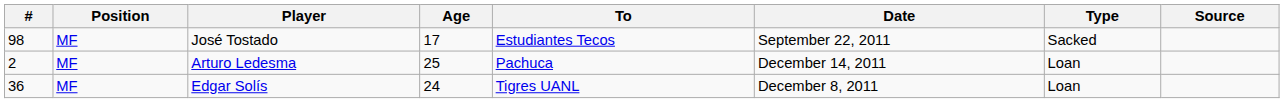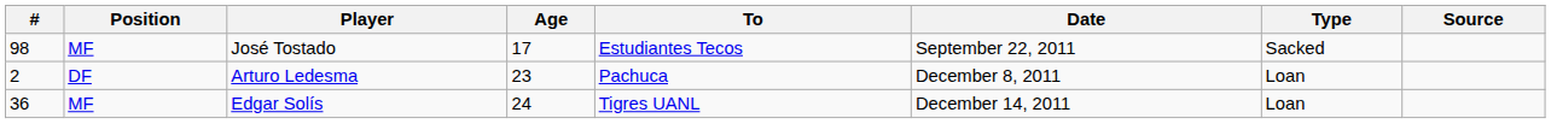 <table class="wikitable sortable" style="width:83%; text-align:center; font-size:95%; text-align:left;">
 <tr>
 <th><strong>#</strong></th>
 <th><strong>Position</strong></th>
 <th><strong>Player</strong></th>
 <th><strong>Age</strong></th>
 <th><strong>To</strong></th>
 <th><strong>Date</strong></th>
 <th><strong>Type</strong></th>
 <th><strong>Source</strong></th>
 </tr>
 <tr>
 <td>98</td>
 <td><a href='#'>MF</a></td>
 <td> José Tostado</td>
 <td>17</td>
 <td> <a href='#'>Estudiantes Tecos</a></td>
 <td>September 22, 2011</td>
 <td>Sacked</td>
 <td></td>
 </tr>
 <tr>
 <td>2</td>
-<td><a href='#'>MF</a></td>
+<td><a href='#'>DF</a></td>
 <td> <a href='#'>Arturo Ledesma</a></td>
-<td>25</td>
+<td>23</td>
 <td> <a href='#'>Pachuca</a></td>
-<td>December 14, 2011</td>
+<td>December 8, 2011</td>
 <td>Loan</td>
 <td></td>
 </tr>
 <tr>
 <td>36</td>
 <td><a href='#'>MF</a></td>
 <td> <a href='#'>Edgar Solís</a></td>
 <td>24</td>
 <td> <a href='#'>Tigres UANL</a></td>
-<td>December 8, 2011</td>
+<td>December 14, 2011</td>
 <td>Loan</td>
 <td></td>
 </tr>
 </table>
